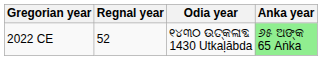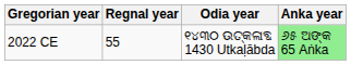 <table class="wikitable">
 <tr>
 <th>Gregorian year</th>
 <th>Regnal year</th>
 <th>Odia year</th>
 <th>Anka year</th>
 </tr>
 <tr>
 <td>2022 CE</td>
-<td>52</td>
+<td>55</td>
 <td>୧୪୩୦ ଉତ୍କଳାବ୍ଦ<br>1430 Utkaḷābda</td>
 <td style="background: lightgreen;">୬୫ ଅଙ୍କ<br>65 Aṅka</td>
 </tr>
 </table>
